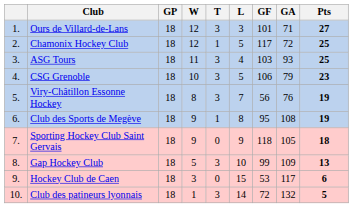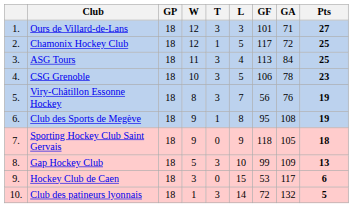 <table class="wikitable">
 <tr>
 <th width="30"></th>
 <th width="200">Club</th>
 <th width="30">GP</th>
 <th width="30">W</th>
 <th width="30">T</th>
 <th width="30">L</th>
 <th width="30">GF</th>
 <th width="30">GA</th>
 <th width="70">Pts</th>
 </tr>
 <tr bgcolor="#BCD2EE" align="center">
 <td>1.</td>
 <td align="left"><a href='#'>Ours de Villard-de-Lans</a></td>
 <td>18</td>
 <td>12</td>
 <td>3</td>
 <td>3</td>
 <td>101</td>
 <td>71</td>
 <td><strong>27</strong></td>
 </tr>
 <tr bgcolor="#BCD2EE" align="center">
 <td>2.</td>
 <td align="left"><a href='#'>Chamonix Hockey Club</a></td>
 <td>18</td>
 <td>12</td>
 <td>1</td>
 <td>5</td>
 <td>117</td>
 <td>72</td>
 <td><strong>25</strong></td>
 </tr>
 <tr bgcolor="#BCD2EE" align="center">
 <td>3.</td>
 <td align="left"><a href='#'>ASG Tours</a></td>
 <td>18</td>
 <td>11</td>
 <td>3</td>
 <td>4</td>
-<td>103</td>
-<td>93</td>
+<td>113</td>
+<td>84</td>
 <td><strong>25</strong></td>
 </tr>
 <tr bgcolor="#BCD2EE" align="center">
 <td>4.</td>
 <td align="left"><a href='#'>CSG Grenoble</a></td>
 <td>18</td>
 <td>10</td>
 <td>3</td>
 <td>5</td>
 <td>106</td>
-<td>79</td>
+<td>78</td>
 <td><strong>23</strong></td>
 </tr>
 <tr bgcolor="#BCD2EE" align="center">
 <td>5.</td>
 <td align="left"><a href='#'>Viry-Châtillon Essonne Hockey</a></td>
 <td>18</td>
 <td>8</td>
 <td>3</td>
 <td>7</td>
 <td>56</td>
 <td>76</td>
 <td><strong>19</strong></td>
 </tr>
 <tr bgcolor="#BCD2EE" align="center">
 <td>6.</td>
 <td align="left"><a href='#'>Club des Sports de Megève</a></td>
 <td>18</td>
 <td>9</td>
 <td>1</td>
 <td>8</td>
 <td>95</td>
 <td>108</td>
 <td><strong>19</strong></td>
 </tr>
 <tr bgcolor="#FFCCCC" align="center">
 <td>7.</td>
 <td align="left"><a href='#'>Sporting Hockey Club Saint Gervais</a></td>
 <td>18</td>
 <td>9</td>
 <td>0</td>
 <td>9</td>
 <td>118</td>
 <td>105</td>
 <td><strong>18</strong></td>
 </tr>
 <tr bgcolor="#FFCCCC" align="center">
 <td>8.</td>
 <td align="left"><a href='#'>Gap Hockey Club</a></td>
 <td>18</td>
 <td>5</td>
 <td>3</td>
 <td>10</td>
 <td>99</td>
 <td>109</td>
 <td><strong>13</strong></td>
 </tr>
 <tr bgcolor="#FFCCCC" align="center">
 <td>9.</td>
 <td align="left"><a href='#'>Hockey Club de Caen</a></td>
 <td>18</td>
 <td>3</td>
 <td>0</td>
 <td>15</td>
 <td>53</td>
 <td>117</td>
 <td><strong>6</strong></td>
 </tr>
 <tr bgcolor="#FFCCCC" align="center">
 <td>10.</td>
 <td align="left"><a href='#'>Club des patineurs lyonnais</a></td>
 <td>18</td>
 <td>1</td>
 <td>3</td>
 <td>14</td>
 <td>72</td>
 <td>132</td>
 <td><strong>5</strong></td>
 </tr>
 </table>
